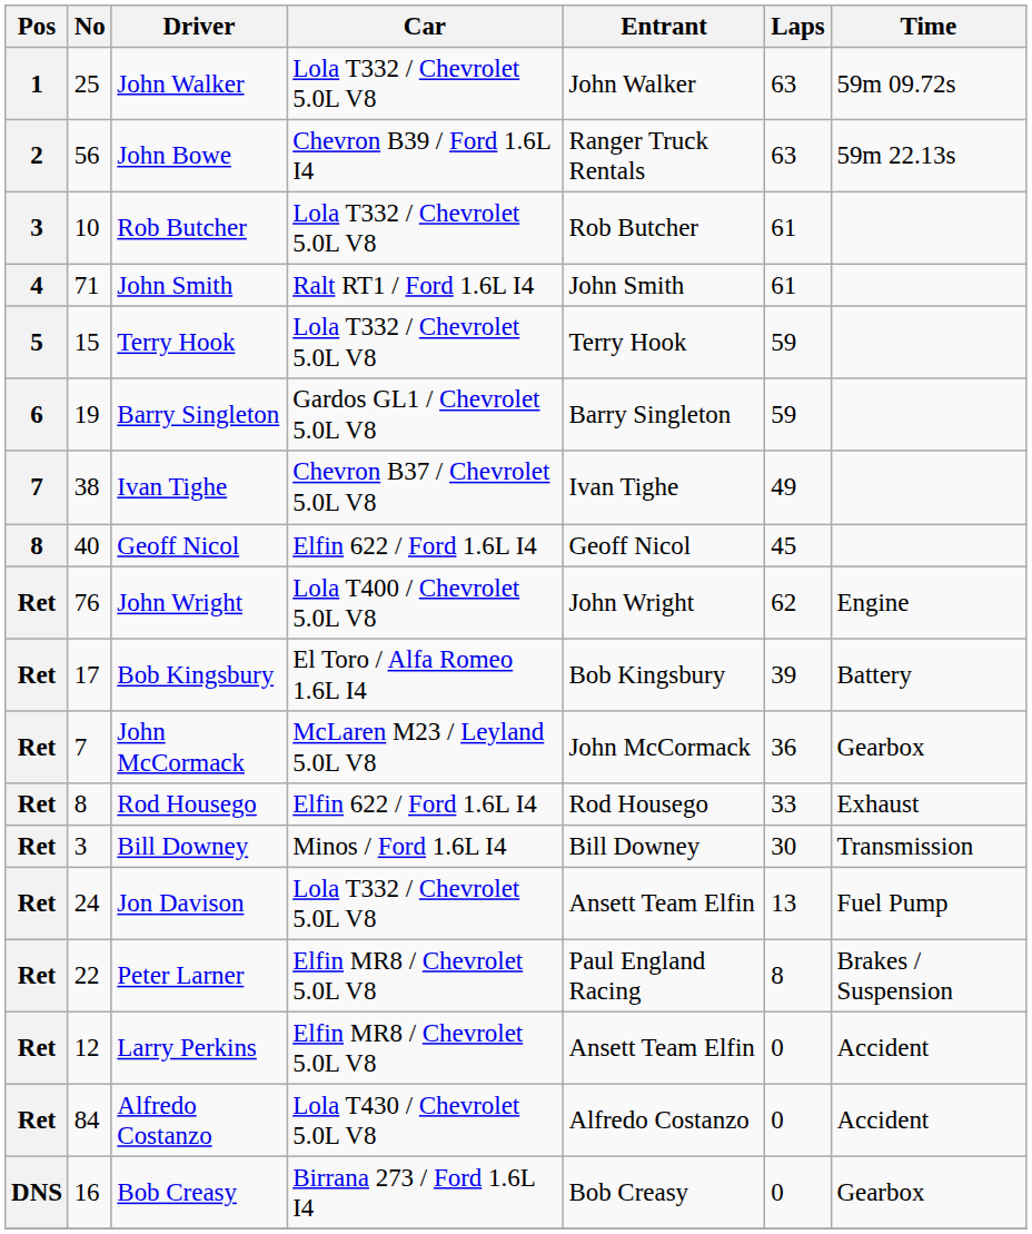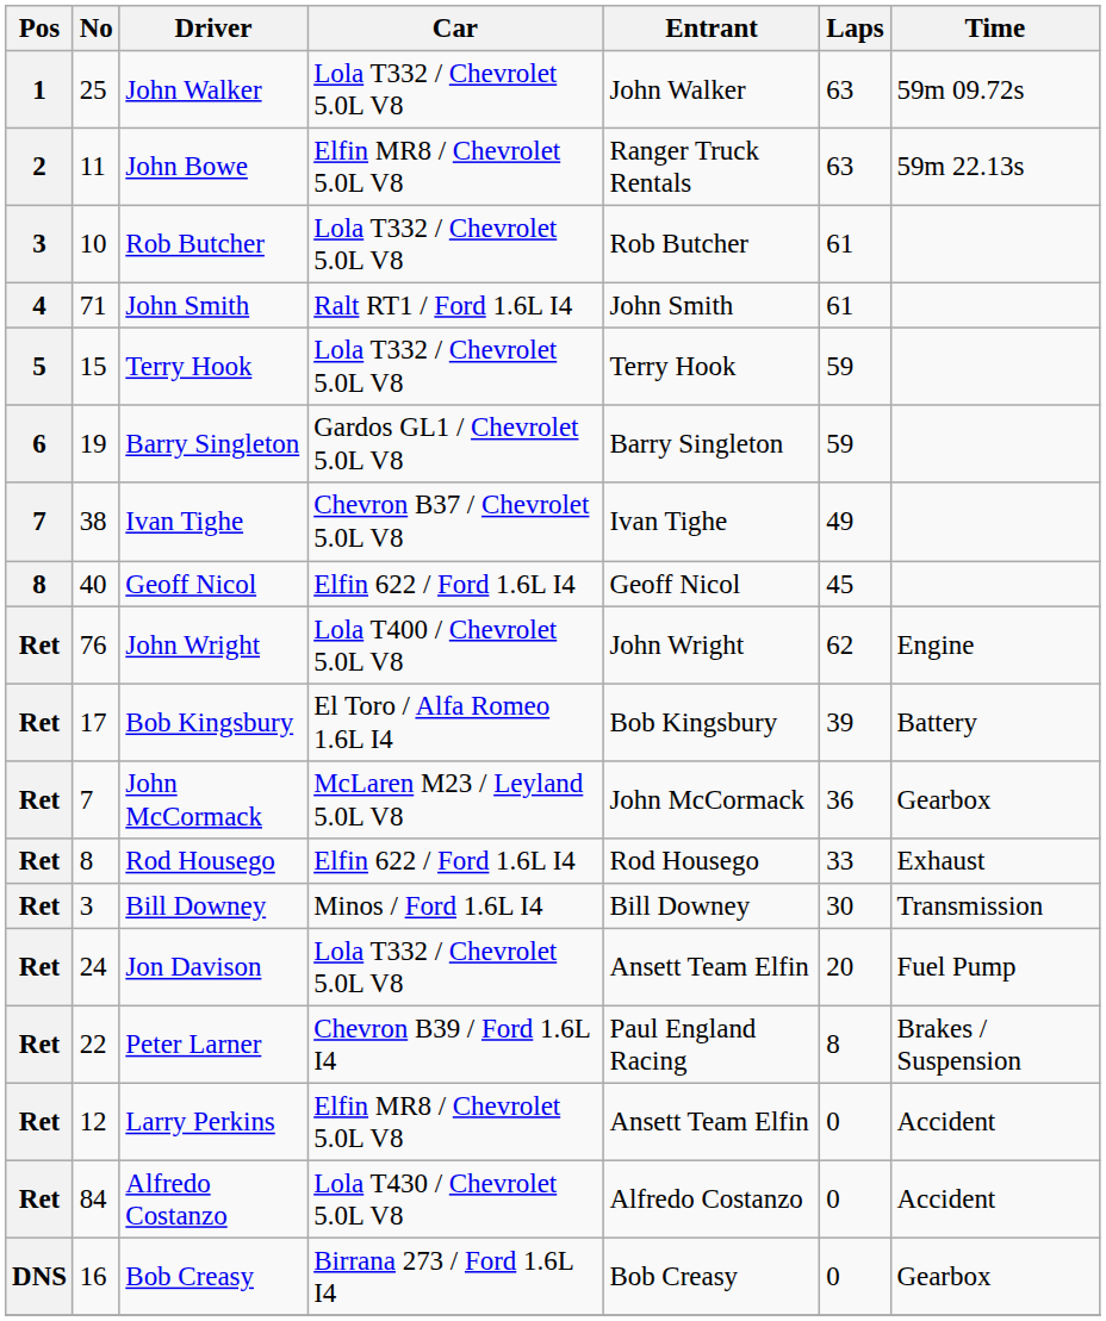 <table class="wikitable" style="font-size: 95%;">
 <tr>
 <th>Pos</th>
 <th>No</th>
 <th>Driver</th>
 <th>Car</th>
 <th>Entrant</th>
 <th>Laps</th>
 <th>Time</th>
 </tr>
 <tr>
 <th>1</th>
 <td>25</td>
 <td> <a href='#'>John Walker</a></td>
 <td><a href='#'>Lola</a> T332 / <a href='#'>Chevrolet</a> 5.0L V8</td>
 <td>John Walker</td>
 <td>63</td>
 <td>59m 09.72s</td>
 </tr>
 <tr>
 <th>2</th>
-<td>56</td>
+<td>11</td>
 <td> <a href='#'>John Bowe</a></td>
-<td><a href='#'>Chevron</a> B39 / <a href='#'>Ford</a> 1.6L I4</td>
+<td><a href='#'>Elfin</a> MR8 / <a href='#'>Chevrolet</a> 5.0L V8</td>
 <td>Ranger Truck Rentals</td>
 <td>63</td>
 <td>59m 22.13s</td>
 </tr>
 <tr>
 <th>3</th>
 <td>10</td>
 <td> <a href='#'>Rob Butcher</a></td>
 <td><a href='#'>Lola</a> T332 / <a href='#'>Chevrolet</a> 5.0L V8</td>
 <td>Rob Butcher</td>
 <td>61</td>
 <td></td>
 </tr>
 <tr>
 <th>4</th>
 <td>71</td>
 <td> <a href='#'>John Smith</a></td>
 <td><a href='#'>Ralt</a> RT1 / <a href='#'>Ford</a> 1.6L I4</td>
 <td>John Smith</td>
 <td>61</td>
 <td></td>
 </tr>
 <tr>
 <th>5</th>
 <td>15</td>
 <td> <a href='#'>Terry Hook</a></td>
 <td><a href='#'>Lola</a> T332 / <a href='#'>Chevrolet</a> 5.0L V8</td>
 <td>Terry Hook</td>
 <td>59</td>
 <td></td>
 </tr>
 <tr>
 <th>6</th>
 <td>19</td>
 <td> <a href='#'>Barry Singleton</a></td>
 <td>Gardos GL1 / <a href='#'>Chevrolet</a> 5.0L V8</td>
 <td>Barry Singleton</td>
 <td>59</td>
 <td></td>
 </tr>
 <tr>
 <th>7</th>
 <td>38</td>
 <td> <a href='#'>Ivan Tighe</a></td>
 <td><a href='#'>Chevron</a> B37 / <a href='#'>Chevrolet</a> 5.0L V8</td>
 <td>Ivan Tighe</td>
 <td>49</td>
 <td></td>
 </tr>
 <tr>
 <th>8</th>
 <td>40</td>
 <td> <a href='#'>Geoff Nicol</a></td>
 <td><a href='#'>Elfin</a> 622 / <a href='#'>Ford</a> 1.6L I4</td>
 <td>Geoff Nicol</td>
 <td>45</td>
 <td></td>
 </tr>
 <tr>
 <th>Ret</th>
 <td>76</td>
 <td> <a href='#'>John Wright</a></td>
 <td><a href='#'>Lola</a> T400 / <a href='#'>Chevrolet</a> 5.0L V8</td>
 <td>John Wright</td>
 <td>62</td>
 <td>Engine</td>
 </tr>
 <tr>
 <th>Ret</th>
 <td>17</td>
 <td> <a href='#'>Bob Kingsbury</a></td>
 <td>El Toro / <a href='#'>Alfa Romeo</a> 1.6L I4</td>
 <td>Bob Kingsbury</td>
 <td>39</td>
 <td>Battery</td>
 </tr>
 <tr>
 <th>Ret</th>
 <td>7</td>
 <td> <a href='#'>John McCormack</a></td>
 <td><a href='#'>McLaren</a> M23 / <a href='#'>Leyland</a> 5.0L V8</td>
 <td>John McCormack</td>
 <td>36</td>
 <td>Gearbox</td>
 </tr>
 <tr>
 <th>Ret</th>
 <td>8</td>
 <td> <a href='#'>Rod Housego</a></td>
 <td><a href='#'>Elfin</a> 622 / <a href='#'>Ford</a> 1.6L I4</td>
 <td>Rod Housego</td>
 <td>33</td>
 <td>Exhaust</td>
 </tr>
 <tr>
 <th>Ret</th>
 <td>3</td>
 <td> <a href='#'>Bill Downey</a></td>
 <td>Minos / <a href='#'>Ford</a> 1.6L I4</td>
 <td>Bill Downey</td>
 <td>30</td>
 <td>Transmission</td>
 </tr>
 <tr>
 <th>Ret</th>
 <td>24</td>
 <td> <a href='#'>Jon Davison</a></td>
 <td><a href='#'>Lola</a> T332 / <a href='#'>Chevrolet</a> 5.0L V8</td>
 <td>Ansett Team Elfin</td>
-<td>13</td>
+<td>20</td>
 <td>Fuel Pump</td>
 </tr>
 <tr>
 <th>Ret</th>
 <td>22</td>
 <td> <a href='#'>Peter Larner</a></td>
-<td><a href='#'>Elfin</a> MR8 / <a href='#'>Chevrolet</a> 5.0L V8</td>
+<td><a href='#'>Chevron</a> B39 / <a href='#'>Ford</a> 1.6L I4</td>
 <td>Paul England Racing</td>
 <td>8</td>
 <td>Brakes / Suspension</td>
 </tr>
 <tr>
 <th>Ret</th>
 <td>12</td>
 <td> <a href='#'>Larry Perkins</a></td>
 <td><a href='#'>Elfin</a> MR8 / <a href='#'>Chevrolet</a> 5.0L V8</td>
 <td>Ansett Team Elfin</td>
 <td>0</td>
 <td>Accident</td>
 </tr>
 <tr>
 <th>Ret</th>
 <td>84</td>
 <td> <a href='#'>Alfredo Costanzo</a></td>
 <td><a href='#'>Lola</a> T430 / <a href='#'>Chevrolet</a> 5.0L V8</td>
 <td>Alfredo Costanzo</td>
 <td>0</td>
 <td>Accident</td>
 </tr>
 <tr>
 <th>DNS</th>
 <td>16</td>
 <td> <a href='#'>Bob Creasy</a></td>
 <td><a href='#'>Birrana</a> 273 / <a href='#'>Ford</a> 1.6L I4</td>
 <td>Bob Creasy</td>
 <td>0</td>
 <td>Gearbox</td>
 </tr>
 <tr>
 </tr>
 </table>
